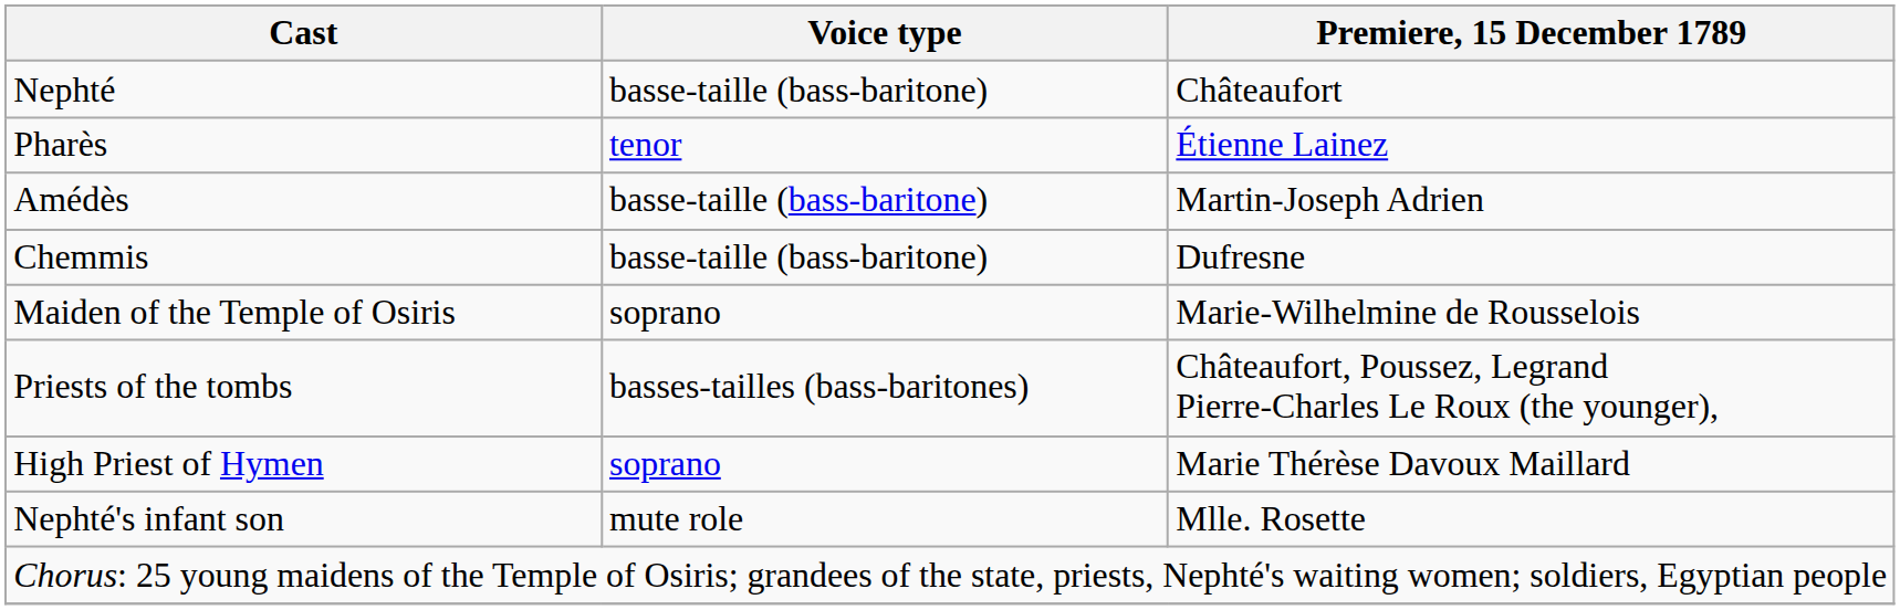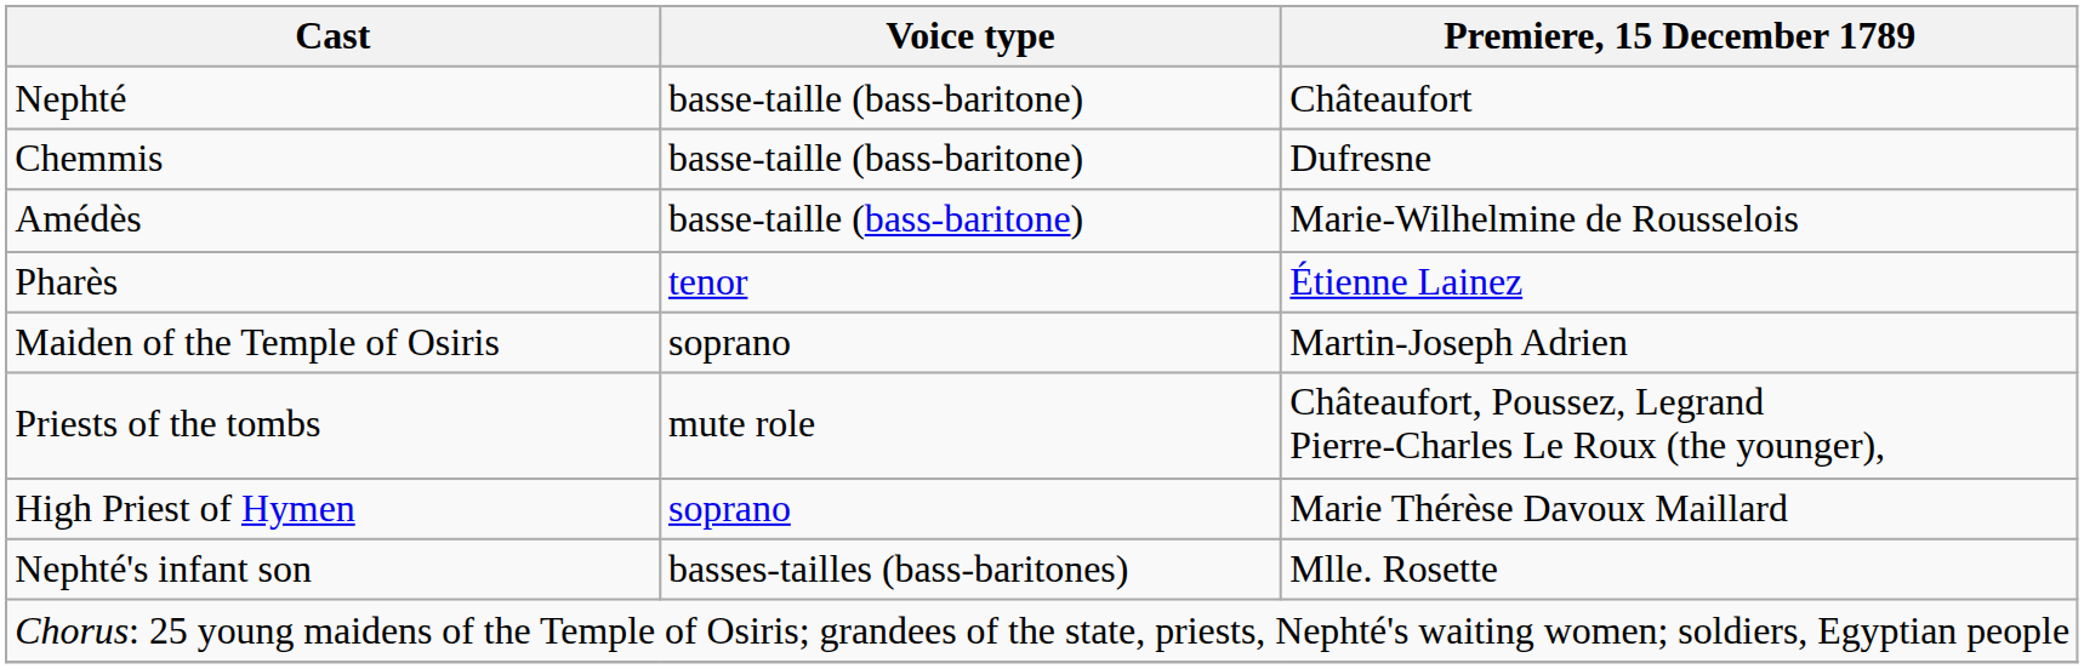 <table class="wikitable">
 <tr>
 <th>Cast</th>
 <th>Voice type</th>
 <th>Premiere, 15 December 1789<br></th>
 </tr>
 <tr>
 <td>Nephté</td>
 <td>basse-taille (bass-baritone)</td>
 <td>Châteaufort</td>
 </tr>
 <tr>
+<td>Chemmis</td>
+<td>basse-taille (bass-baritone)</td>
+<td>Dufresne</td>
+</tr>
+<tr>
+<td>Amédès</td>
+<td>basse-taille (<a href='#'>bass-baritone</a>)</td>
+<td>Marie-Wilhelmine de Rousselois</td>
+</tr>
+<tr>
 <td>Pharès</td>
 <td><a href='#'>tenor</a></td>
 <td><a href='#'>Étienne Lainez</a></td>
 </tr>
 <tr>
-<td>Amédès</td>
-<td>basse-taille (<a href='#'>bass-baritone</a>)</td>
+<td>Maiden of the Temple of Osiris</td>
+<td>soprano</td>
 <td>Martin-Joseph Adrien</td>
 </tr>
 <tr>
-<td>Chemmis</td>
-<td>basse-taille (bass-baritone)</td>
-<td>Dufresne</td>
-</tr>
-<tr>
-<td>Maiden of the Temple of Osiris</td>
-<td>soprano</td>
-<td>Marie-Wilhelmine de Rousselois</td>
-</tr>
-<tr>
 <td>Priests of the tombs</td>
-<td>basses-tailles (bass-baritones)</td>
+<td>mute role</td>
 <td>Châteaufort, Poussez, Legrand<br>Pierre-Charles Le Roux (the younger),</td>
 </tr>
 <tr>
 <td>High Priest of <a href='#'>Hymen</a></td>
 <td><a href='#'>soprano</a></td>
 <td>Marie Thérèse Davoux Maillard</td>
 </tr>
 <tr>
 <td>Nephté's infant son</td>
-<td>mute role</td>
+<td>basses-tailles (bass-baritones)</td>
 <td>Mlle. Rosette</td>
 </tr>
 <tr>
 <td colspan="3"><em>Chorus</em>: 25 young maidens of the Temple of Osiris; grandees of the state, priests, Nephté's waiting women; soldiers, Egyptian people</td>
 </tr>
 <tr>
 </tr>
 </table>
